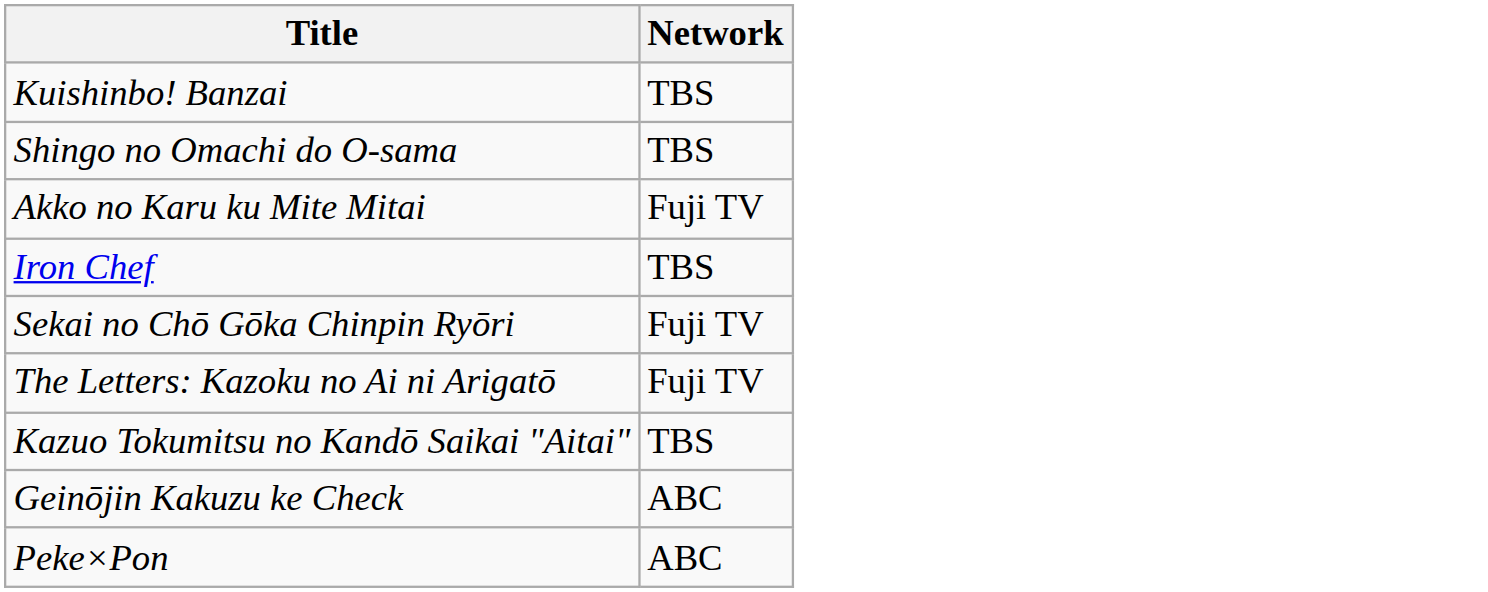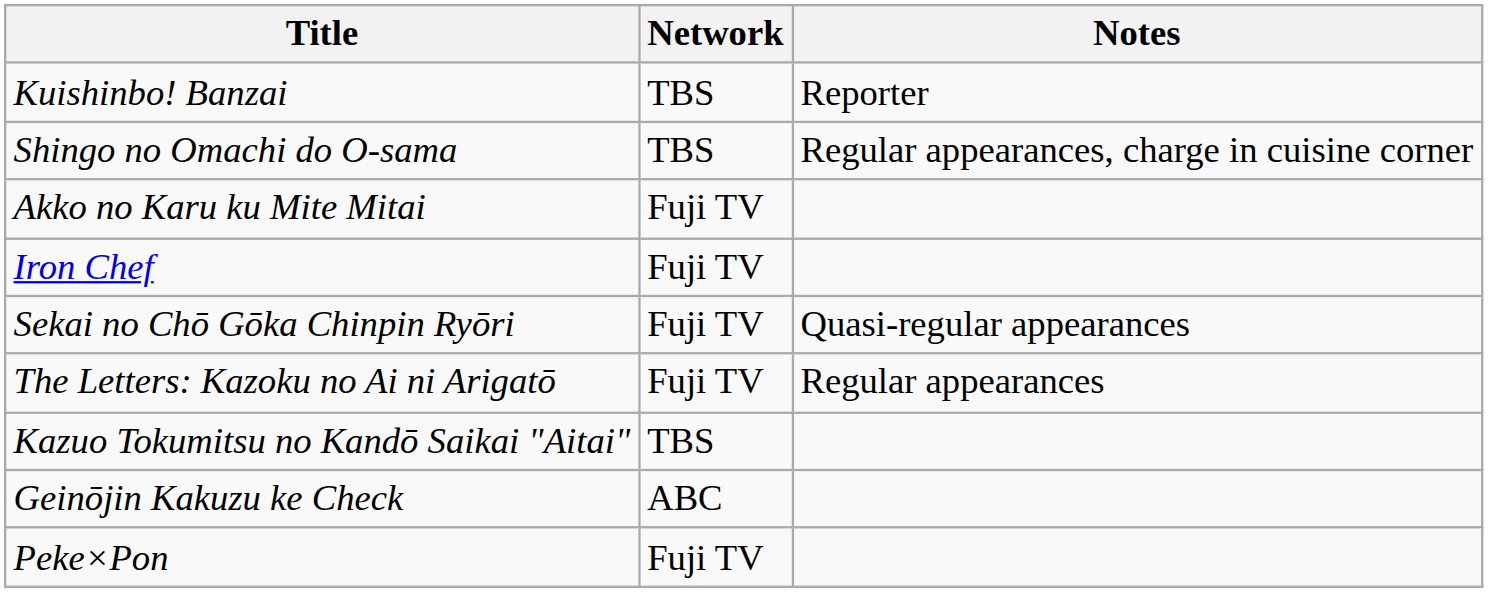 <table class="wikitable">
 <tr>
 <th>Title</th>
 <th>Network</th>
+<th>Notes</th>
 </tr>
 <tr>
 <td><em>Kuishinbo! Banzai</em></td>
 <td>TBS</td>
+<td>Reporter</td>
 </tr>
 <tr>
 <td><em>Shingo no Omachi do O-sama</em></td>
 <td>TBS</td>
+<td>Regular appearances, charge in cuisine corner</td>
 </tr>
 <tr>
 <td><em>Akko no Karu ku Mite Mitai</em></td>
 <td>Fuji TV</td>
+<td></td>
 </tr>
 <tr>
 <td><em><a href='#'>Iron Chef</a></em></td>
-<td>TBS</td>
+<td>Fuji TV</td>
+<td></td>
 </tr>
 <tr>
 <td><em>Sekai no Chō Gōka Chinpin Ryōri</em></td>
 <td>Fuji TV</td>
+<td>Quasi-regular appearances</td>
 </tr>
 <tr>
 <td><em>The Letters: Kazoku no Ai ni Arigatō</em></td>
 <td>Fuji TV</td>
+<td>Regular appearances</td>
 </tr>
 <tr>
 <td><em>Kazuo Tokumitsu no Kandō Saikai "Aitai"</em></td>
 <td>TBS</td>
+<td></td>
 </tr>
 <tr>
 <td><em>Geinōjin Kakuzu ke Check</em></td>
 <td>ABC</td>
+<td></td>
 </tr>
 <tr>
 <td><em>Peke×Pon</em></td>
-<td>ABC</td>
+<td>Fuji TV</td>
+<td></td>
 </tr>
 </table>
